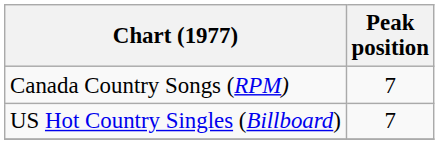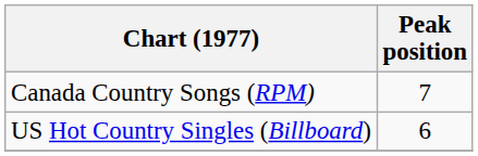 <table class="wikitable sortable">
 <tr>
 <th align="left">Chart (1977)</th>
 <th align="center">Peak<br>position</th>
 </tr>
 <tr>
 <td align="left">Canada Country Songs (<em><a href='#'>RPM</a>)</em></td>
 <td align="center">7</td>
 </tr>
 <tr>
 <td align="left">US <a href='#'>Hot Country Singles</a> (<em><a href='#'>Billboard</a></em>)</td>
-<td align="center">7</td>
+<td align="center">6</td>
 </tr>
 <tr>
 </tr>
 </table>
